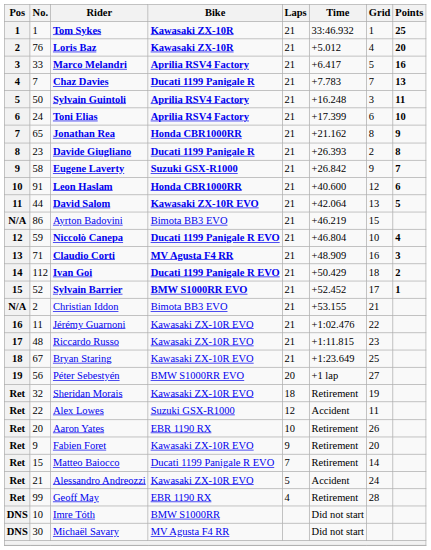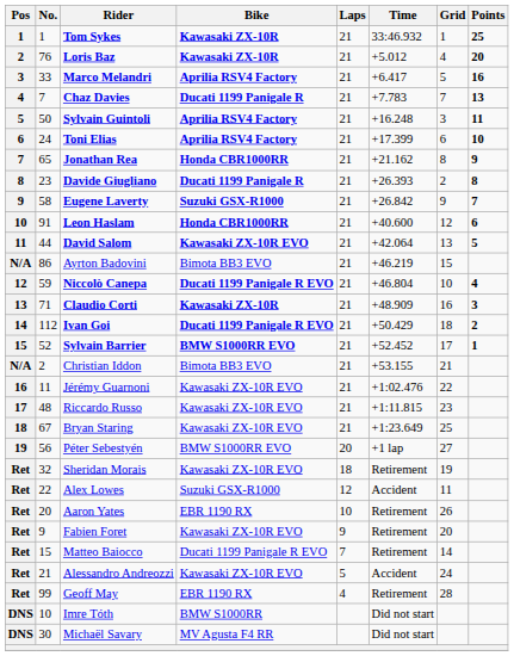 <table class="wikitable" style="font-size: 95%;">
 <tr>
 <th>Pos</th>
 <th>No.</th>
 <th>Rider</th>
 <th>Bike</th>
 <th>Laps</th>
 <th>Time</th>
 <th>Grid</th>
 <th>Points</th>
 </tr>
 <tr>
 <th>1</th>
 <td>1</td>
 <td> <strong><a href='#'>Tom Sykes</a></strong></td>
 <td><strong><a href='#'>Kawasaki ZX-10R</a></strong></td>
 <td>21</td>
 <td>33:46.932</td>
 <td>1</td>
 <td><strong>25</strong></td>
 </tr>
 <tr>
 <th>2</th>
 <td>76</td>
 <td> <strong><a href='#'>Loris Baz</a></strong></td>
 <td><strong><a href='#'>Kawasaki ZX-10R</a></strong></td>
 <td>21</td>
 <td>+5.012</td>
 <td>4</td>
 <td><strong>20</strong></td>
 </tr>
 <tr>
 <th>3</th>
 <td>33</td>
 <td> <strong><a href='#'>Marco Melandri</a></strong></td>
 <td><strong><a href='#'>Aprilia RSV4 Factory</a></strong></td>
 <td>21</td>
 <td>+6.417</td>
 <td>5</td>
 <td><strong>16</strong></td>
 </tr>
 <tr>
 <th>4</th>
 <td>7</td>
 <td> <strong><a href='#'>Chaz Davies</a></strong></td>
 <td><strong><a href='#'>Ducati 1199 Panigale R</a></strong></td>
 <td>21</td>
 <td>+7.783</td>
 <td>7</td>
 <td><strong>13</strong></td>
 </tr>
 <tr>
 <th>5</th>
 <td>50</td>
 <td> <strong><a href='#'>Sylvain Guintoli</a></strong></td>
 <td><strong><a href='#'>Aprilia RSV4 Factory</a></strong></td>
 <td>21</td>
 <td>+16.248</td>
 <td>3</td>
 <td><strong>11</strong></td>
 </tr>
 <tr>
 <th>6</th>
 <td>24</td>
 <td> <strong><a href='#'>Toni Elias</a></strong></td>
 <td><strong><a href='#'>Aprilia RSV4 Factory</a></strong></td>
 <td>21</td>
 <td>+17.399</td>
 <td>6</td>
 <td><strong>10</strong></td>
 </tr>
 <tr>
 <th>7</th>
 <td>65</td>
 <td> <strong><a href='#'>Jonathan Rea</a></strong></td>
 <td><strong><a href='#'>Honda CBR1000RR</a></strong></td>
 <td>21</td>
 <td>+21.162</td>
 <td>8</td>
 <td><strong>9</strong></td>
 </tr>
 <tr>
 <th>8</th>
 <td>23</td>
 <td> <strong><a href='#'>Davide Giugliano</a></strong></td>
 <td><strong><a href='#'>Ducati 1199 Panigale R</a></strong></td>
 <td>21</td>
 <td>+26.393</td>
 <td>2</td>
 <td><strong>8</strong></td>
 </tr>
 <tr>
 <th>9</th>
 <td>58</td>
 <td> <strong><a href='#'>Eugene Laverty</a></strong></td>
 <td><strong><a href='#'>Suzuki GSX-R1000</a></strong></td>
 <td>21</td>
 <td>+26.842</td>
 <td>9</td>
 <td><strong>7</strong></td>
 </tr>
 <tr>
 <th>10</th>
 <td>91</td>
 <td> <strong><a href='#'>Leon Haslam</a></strong></td>
 <td><strong><a href='#'>Honda CBR1000RR</a></strong></td>
 <td>21</td>
 <td>+40.600</td>
 <td>12</td>
 <td><strong>6</strong></td>
 </tr>
 <tr>
 <th>11</th>
 <td>44</td>
 <td> <strong><a href='#'>David Salom</a></strong></td>
 <td><strong><a href='#'>Kawasaki ZX-10R EVO</a></strong></td>
 <td>21</td>
 <td>+42.064</td>
 <td>13</td>
 <td><strong>5</strong></td>
 </tr>
 <tr>
 <th>N/A</th>
 <td>86</td>
 <td> <a href='#'>Ayrton Badovini</a></td>
 <td><a href='#'>Bimota BB3 EVO</a></td>
 <td>21</td>
 <td>+46.219</td>
 <td>15</td>
 <td></td>
 </tr>
 <tr>
 <th>12</th>
 <td>59</td>
 <td> <strong><a href='#'>Niccolò Canepa</a></strong></td>
 <td><strong><a href='#'>Ducati 1199 Panigale R EVO</a></strong></td>
 <td>21</td>
 <td>+46.804</td>
 <td>10</td>
 <td><strong>4</strong></td>
 </tr>
 <tr>
 <th>13</th>
 <td>71</td>
 <td> <strong><a href='#'>Claudio Corti</a></strong></td>
-<td><strong><a href='#'>MV Agusta F4 RR</a></strong></td>
+<td><strong><a href='#'>Kawasaki ZX-10R</a></strong></td>
 <td>21</td>
 <td>+48.909</td>
 <td>16</td>
 <td><strong>3</strong></td>
 </tr>
 <tr>
 <th>14</th>
 <td>112</td>
 <td> <strong><a href='#'>Ivan Goi</a></strong></td>
 <td><strong><a href='#'>Ducati 1199 Panigale R EVO</a></strong></td>
 <td>21</td>
 <td>+50.429</td>
 <td>18</td>
 <td><strong>2</strong></td>
 </tr>
 <tr>
 <th>15</th>
 <td>52</td>
 <td> <strong><a href='#'>Sylvain Barrier</a></strong></td>
 <td><strong><a href='#'>BMW S1000RR EVO</a></strong></td>
 <td>21</td>
 <td>+52.452</td>
 <td>17</td>
 <td><strong>1</strong></td>
 </tr>
 <tr>
 <th>N/A</th>
 <td>2</td>
 <td> <a href='#'>Christian Iddon</a></td>
 <td><a href='#'>Bimota BB3 EVO</a></td>
 <td>21</td>
 <td>+53.155</td>
 <td>21</td>
 <td></td>
 </tr>
 <tr>
 <th>16</th>
 <td>11</td>
 <td> <a href='#'>Jérémy Guarnoni</a></td>
 <td><a href='#'>Kawasaki ZX-10R EVO</a></td>
 <td>21</td>
 <td>+1:02.476</td>
 <td>22</td>
 <td></td>
 </tr>
 <tr>
 <th>17</th>
 <td>48</td>
 <td> <a href='#'>Riccardo Russo</a></td>
 <td><a href='#'>Kawasaki ZX-10R EVO</a></td>
 <td>21</td>
 <td>+1:11.815</td>
 <td>23</td>
 <td></td>
 </tr>
 <tr>
 <th>18</th>
 <td>67</td>
 <td> <a href='#'>Bryan Staring</a></td>
 <td><a href='#'>Kawasaki ZX-10R EVO</a></td>
 <td>21</td>
 <td>+1:23.649</td>
 <td>25</td>
 <td></td>
 </tr>
 <tr>
 <th>19</th>
 <td>56</td>
 <td> <a href='#'>Péter Sebestyén</a></td>
 <td><a href='#'>BMW S1000RR EVO</a></td>
 <td>20</td>
 <td>+1 lap</td>
 <td>27</td>
 <td></td>
 </tr>
 <tr>
 <th>Ret</th>
 <td>32</td>
 <td> <a href='#'>Sheridan Morais</a></td>
 <td><a href='#'>Kawasaki ZX-10R EVO</a></td>
 <td>18</td>
 <td>Retirement</td>
 <td>19</td>
 <td></td>
 </tr>
 <tr>
 <th>Ret</th>
 <td>22</td>
 <td> <a href='#'>Alex Lowes</a></td>
 <td><a href='#'>Suzuki GSX-R1000</a></td>
 <td>12</td>
 <td>Accident</td>
 <td>11</td>
 <td></td>
 </tr>
 <tr>
 <th>Ret</th>
 <td>20</td>
 <td> <a href='#'>Aaron Yates</a></td>
 <td><a href='#'>EBR 1190 RX</a></td>
 <td>10</td>
 <td>Retirement</td>
 <td>26</td>
 <td></td>
 </tr>
 <tr>
 <th>Ret</th>
 <td>9</td>
 <td> <a href='#'>Fabien Foret</a></td>
 <td><a href='#'>Kawasaki ZX-10R EVO</a></td>
 <td>9</td>
 <td>Retirement</td>
 <td>20</td>
 <td></td>
 </tr>
 <tr>
 <th>Ret</th>
 <td>15</td>
 <td> <a href='#'>Matteo Baiocco</a></td>
 <td><a href='#'>Ducati 1199 Panigale R EVO</a></td>
 <td>7</td>
 <td>Retirement</td>
 <td>14</td>
 <td></td>
 </tr>
 <tr>
 <th>Ret</th>
 <td>21</td>
 <td> <a href='#'>Alessandro Andreozzi</a></td>
 <td><a href='#'>Kawasaki ZX-10R EVO</a></td>
 <td>5</td>
 <td>Accident</td>
 <td>24</td>
 <td></td>
 </tr>
 <tr>
 <th>Ret</th>
 <td>99</td>
 <td> <a href='#'>Geoff May</a></td>
 <td><a href='#'>EBR 1190 RX</a></td>
 <td>4</td>
 <td>Retirement</td>
 <td>28</td>
 <td></td>
 </tr>
 <tr>
 <th>DNS</th>
 <td>10</td>
 <td> <a href='#'>Imre Tóth</a></td>
 <td><a href='#'>BMW S1000RR</a></td>
 <td></td>
 <td>Did not start</td>
 <td></td>
 <td></td>
 </tr>
 <tr>
 <th>DNS</th>
 <td>30</td>
 <td> <a href='#'>Michaël Savary</a></td>
 <td><a href='#'>MV Agusta F4 RR</a></td>
 <td></td>
 <td>Did not start</td>
 <td></td>
 <td></td>
 </tr>
 <tr>
 <th colspan=8></th>
 </tr>
 <tr>
 </tr>
 </table>
